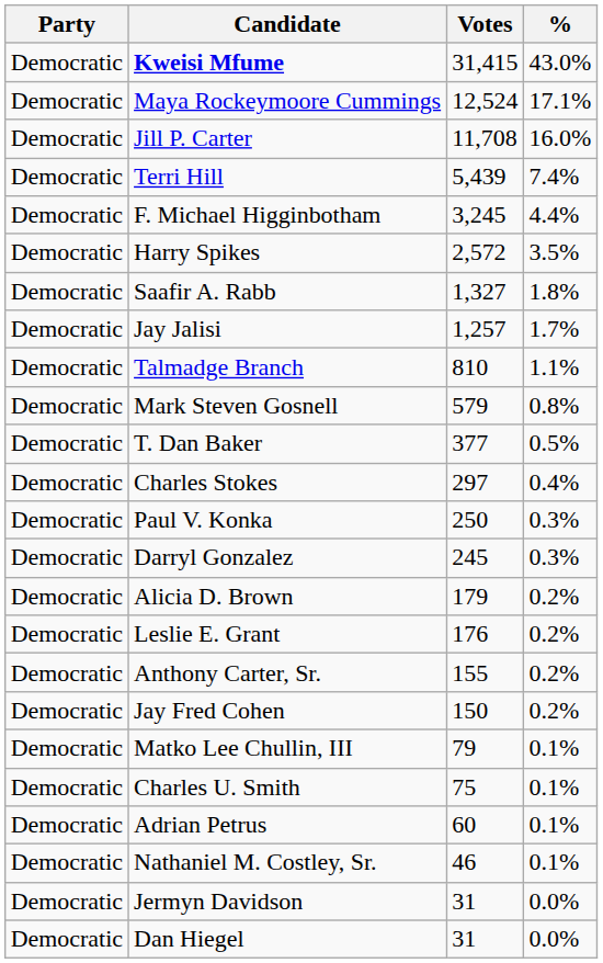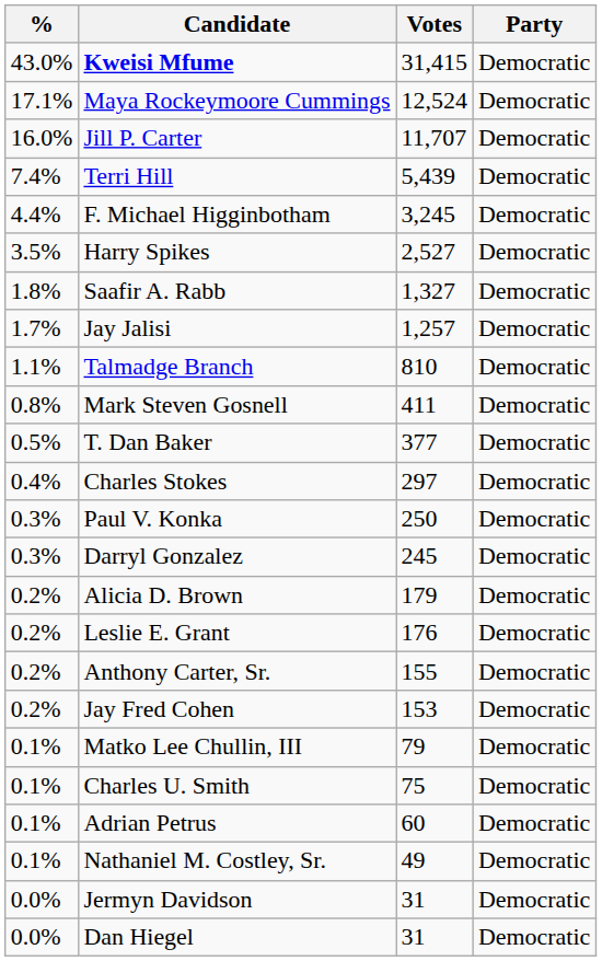 <table class="wikitable">
 <tr>
-<th>Party</th>
+<th>%</th>
 <th>Candidate</th>
 <th>Votes</th>
-<th>%</th>
+<th>Party</th>
 </tr>
 <tr>
-<td>Democratic</td>
+<td>43.0%</td>
 <td><strong><a href='#'>Kweisi Mfume</a></strong></td>
 <td>31,415</td>
-<td>43.0%</td>
+<td>Democratic</td>
 </tr>
 <tr>
-<td>Democratic</td>
+<td>17.1%</td>
 <td><a href='#'>Maya Rockeymoore Cummings</a></td>
 <td>12,524</td>
-<td>17.1%</td>
+<td>Democratic</td>
 </tr>
 <tr>
+<td>16.0%</td>
+<td><a href='#'>Jill P. Carter</a></td>
+<td>11,707</td>
 <td>Democratic</td>
-<td><a href='#'>Jill P. Carter</a></td>
-<td>11,708</td>
-<td>16.0%</td>
 </tr>
 <tr>
-<td>Democratic</td>
+<td>7.4%</td>
 <td><a href='#'>Terri Hill</a></td>
 <td>5,439</td>
-<td>7.4%</td>
+<td>Democratic</td>
 </tr>
 <tr>
-<td>Democratic</td>
+<td>4.4%</td>
 <td>F. Michael Higginbotham</td>
 <td>3,245</td>
-<td>4.4%</td>
+<td>Democratic</td>
 </tr>
 <tr>
+<td>3.5%</td>
+<td>Harry Spikes</td>
+<td>2,527</td>
 <td>Democratic</td>
-<td>Harry Spikes</td>
-<td>2,572</td>
-<td>3.5%</td>
 </tr>
 <tr>
-<td>Democratic</td>
+<td>1.8%</td>
 <td>Saafir A. Rabb</td>
 <td>1,327</td>
-<td>1.8%</td>
+<td>Democratic</td>
 </tr>
 <tr>
-<td>Democratic</td>
+<td>1.7%</td>
 <td>Jay Jalisi</td>
 <td>1,257</td>
-<td>1.7%</td>
+<td>Democratic</td>
 </tr>
 <tr>
-<td>Democratic</td>
+<td>1.1%</td>
 <td><a href='#'>Talmadge Branch</a></td>
 <td>810</td>
-<td>1.1%</td>
+<td>Democratic</td>
 </tr>
 <tr>
+<td>0.8%</td>
+<td>Mark Steven Gosnell</td>
+<td>411</td>
 <td>Democratic</td>
-<td>Mark Steven Gosnell</td>
-<td>579</td>
-<td>0.8%</td>
 </tr>
 <tr>
-<td>Democratic</td>
+<td>0.5%</td>
 <td>T. Dan Baker</td>
 <td>377</td>
-<td>0.5%</td>
+<td>Democratic</td>
 </tr>
 <tr>
-<td>Democratic</td>
+<td>0.4%</td>
 <td>Charles Stokes</td>
 <td>297</td>
-<td>0.4%</td>
+<td>Democratic</td>
 </tr>
 <tr>
-<td>Democratic</td>
+<td>0.3%</td>
 <td>Paul V. Konka</td>
 <td>250</td>
-<td>0.3%</td>
+<td>Democratic</td>
 </tr>
 <tr>
-<td>Democratic</td>
+<td>0.3%</td>
 <td>Darryl Gonzalez</td>
 <td>245</td>
-<td>0.3%</td>
+<td>Democratic</td>
 </tr>
 <tr>
-<td>Democratic</td>
+<td>0.2%</td>
 <td>Alicia D. Brown</td>
 <td>179</td>
-<td>0.2%</td>
+<td>Democratic</td>
 </tr>
 <tr>
-<td>Democratic</td>
+<td>0.2%</td>
 <td>Leslie E. Grant</td>
 <td>176</td>
-<td>0.2%</td>
+<td>Democratic</td>
 </tr>
 <tr>
-<td>Democratic</td>
+<td>0.2%</td>
 <td>Anthony Carter, Sr.</td>
 <td>155</td>
-<td>0.2%</td>
+<td>Democratic</td>
 </tr>
 <tr>
+<td>0.2%</td>
+<td>Jay Fred Cohen</td>
+<td>153</td>
 <td>Democratic</td>
-<td>Jay Fred Cohen</td>
-<td>150</td>
-<td>0.2%</td>
 </tr>
 <tr>
-<td>Democratic</td>
+<td>0.1%</td>
 <td>Matko Lee Chullin, III</td>
 <td>79</td>
-<td>0.1%</td>
+<td>Democratic</td>
 </tr>
 <tr>
-<td>Democratic</td>
+<td>0.1%</td>
 <td>Charles U. Smith</td>
 <td>75</td>
-<td>0.1%</td>
+<td>Democratic</td>
 </tr>
 <tr>
-<td>Democratic</td>
+<td>0.1%</td>
 <td>Adrian Petrus</td>
 <td>60</td>
-<td>0.1%</td>
+<td>Democratic</td>
 </tr>
 <tr>
+<td>0.1%</td>
+<td>Nathaniel M. Costley, Sr.</td>
+<td>49</td>
 <td>Democratic</td>
-<td>Nathaniel M. Costley, Sr.</td>
-<td>46</td>
-<td>0.1%</td>
 </tr>
 <tr>
-<td>Democratic</td>
+<td>0.0%</td>
 <td>Jermyn Davidson</td>
 <td>31</td>
-<td>0.0%</td>
+<td>Democratic</td>
 </tr>
 <tr>
-<td>Democratic</td>
+<td>0.0%</td>
 <td>Dan Hiegel</td>
 <td>31</td>
-<td>0.0%</td>
+<td>Democratic</td>
 </tr>
 </table>
